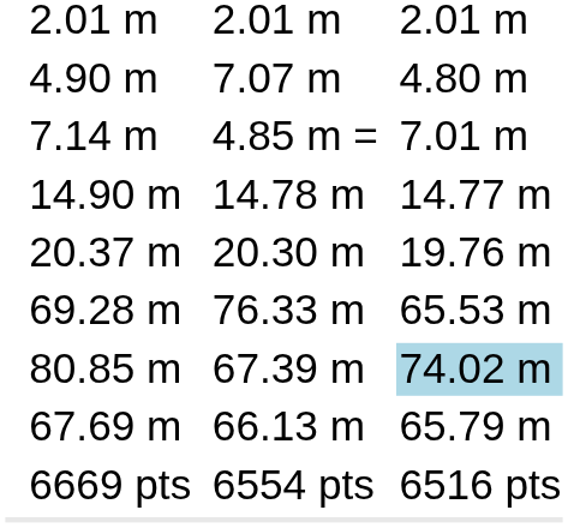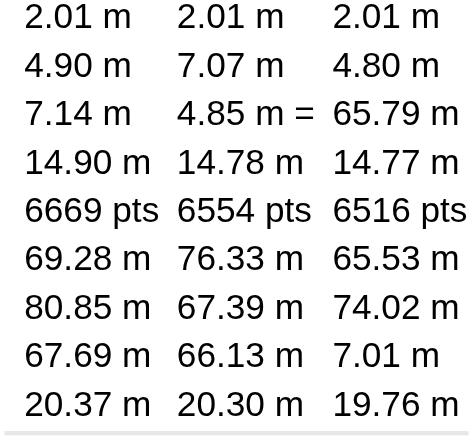 <table>
 <tr>
 <td></td>
 <td></td>
 <td>2.01 m </td>
 <td></td>
 <td>2.01 m</td>
 <td></td>
 <td>2.01 m</td>
 </tr>
 <tr>
 <td></td>
 <td></td>
 <td>4.90 m</td>
 <td></td>
 <td>7.07 m </td>
 <td></td>
 <td>4.80 m</td>
 </tr>
 <tr>
 <td></td>
 <td></td>
 <td>7.14 m  </td>
 <td></td>
 <td>4.85 m =</td>
 <td></td>
-<td>7.01 m </td>
+<td>65.79 m</td>
 </tr>
 <tr>
 <td></td>
 <td></td>
 <td>14.90 m</td>
 <td></td>
 <td>14.78 m </td>
 <td></td>
 <td>14.77 m</td>
 </tr>
 <tr>
 <td></td>
 <td></td>
-<td>20.37 m</td>
+<td>6669 pts</td>
 <td></td>
-<td>20.30 m</td>
+<td>6554 pts</td>
 <td></td>
-<td>19.76 m</td>
+<td>6516 pts </td>
 </tr>
 <tr>
 <td></td>
 <td></td>
 <td>69.28 m</td>
 <td></td>
 <td>76.33 m</td>
 <td></td>
 <td>65.53 m</td>
 </tr>
 <tr>
 <td></td>
 <td></td>
 <td>80.85 m </td>
 <td></td>
 <td>67.39 m</td>
 <td></td>
-<td style="background: lightblue;">74.02 m</td>
+<td>74.02 m</td>
 </tr>
 <tr>
 <td></td>
 <td></td>
 <td>67.69 m  </td>
 <td></td>
 <td>66.13 m </td>
 <td></td>
-<td>65.79 m</td>
+<td>7.01 m </td>
 </tr>
 <tr>
 <td></td>
 <td></td>
-<td>6669 pts</td>
+<td>20.37 m</td>
 <td></td>
-<td>6554 pts</td>
+<td>20.30 m</td>
 <td></td>
-<td>6516 pts </td>
+<td>19.76 m</td>
 </tr>
 <tr style="background:#e8e8e8;">
 <td colspan=7></td>
 </tr>
 </table>
